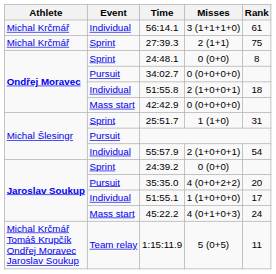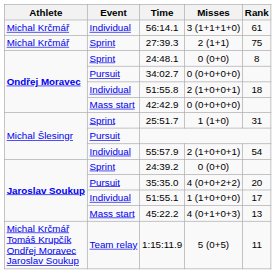 <table class="wikitable" style="font-size:90%">
 <tr>
 <th>Athlete</th>
 <th>Event</th>
 <th>Time</th>
 <th>Misses</th>
 <th>Rank</th>
 </tr>
 <tr align=center>
 <td align=left><a href='#'>Michal Krčmář</a></td>
 <td align=left><a href='#'>Individual</a></td>
 <td>56:14.1</td>
 <td>3 (1+1+1+0)</td>
 <td>61</td>
 </tr>
 <tr align=center>
 <td align=left><a href='#'>Michal Krčmář</a></td>
 <td align=left><a href='#'>Sprint</a></td>
 <td>27:39.3</td>
 <td>2 (1+1)</td>
 <td>75</td>
 </tr>
 <tr align=center>
 <td align=left rowspan=4><strong><a href='#'>Ondřej Moravec</a></strong></td>
 <td align=left><a href='#'>Sprint</a></td>
 <td>24:48.1</td>
 <td>0 (0+0)</td>
 <td>8</td>
 </tr>
 <tr align=center>
 <td align=left><a href='#'>Pursuit</a></td>
 <td>34:02.7</td>
 <td>0 (0+0+0+0)</td>
 <td></td>
 </tr>
 <tr align=center>
 <td align=left><a href='#'>Individual</a></td>
 <td>51:55.8</td>
 <td>2 (1+0+0+1)</td>
 <td>18</td>
 </tr>
 <tr align=center>
 <td align=left><a href='#'>Mass start</a></td>
 <td>42:42.9</td>
 <td>0 (0+0+0+0)</td>
 <td></td>
 </tr>
 <tr align=center>
 <td align=left rowspan=3><a href='#'>Michal Šlesingr</a></td>
 <td align=left><a href='#'>Sprint</a></td>
 <td>25:51.7</td>
 <td>1 (1+0)</td>
 <td>31</td>
 </tr>
 <tr align=center>
 <td align=left><a href='#'>Pursuit</a></td>
 <td colspan=3></td>
 </tr>
 <tr align=center>
 <td align=left><a href='#'>Individual</a></td>
 <td>55:57.9</td>
 <td>2 (1+0+0+1)</td>
 <td>54</td>
 </tr>
 <tr align=center>
 <td align=left rowspan=4><strong><a href='#'>Jaroslav Soukup</a></strong></td>
 <td align=left><a href='#'>Sprint</a></td>
 <td>24:39.2</td>
 <td>0 (0+0)</td>
 <td></td>
 </tr>
 <tr align=center>
 <td align=left><a href='#'>Pursuit</a></td>
 <td>35:35.0</td>
 <td>4 (0+0+2+2)</td>
 <td>20</td>
 </tr>
 <tr align=center>
 <td align=left><a href='#'>Individual</a></td>
 <td>51:55.1</td>
 <td>1 (1+0+0+0)</td>
 <td>17</td>
 </tr>
 <tr align=center>
 <td align=left><a href='#'>Mass start</a></td>
 <td>45:22.2</td>
 <td>4 (0+1+0+3)</td>
-<td>24</td>
+<td>13</td>
 </tr>
 <tr align=center>
 <td align=left><a href='#'>Michal Krčmář</a><br><a href='#'>Tomáš Krupčík</a><br><a href='#'>Ondřej Moravec</a><br><a href='#'>Jaroslav Soukup</a></td>
 <td align=left><a href='#'>Team relay</a></td>
 <td>1:15:11.9</td>
 <td>5 (0+5)</td>
 <td>11</td>
 </tr>
 </table>
